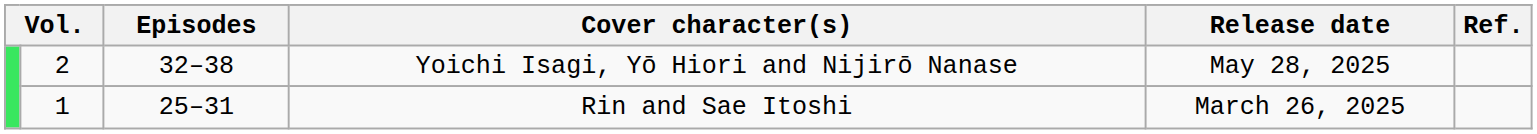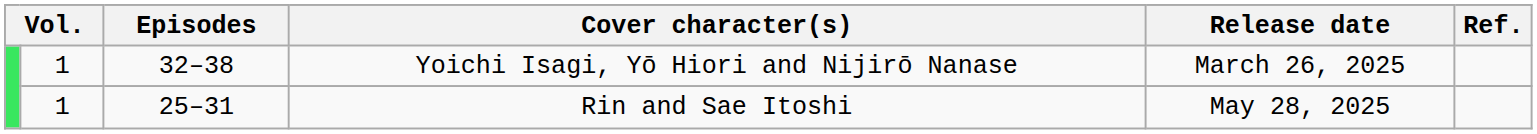 <table class="wikitable" style="text-align: center; width: 50%;">
 <tr>
 <th colspan="2">Vol.</th>
 <th>Episodes</th>
 <th>Cover character(s)</th>
 <th scope="column">Release date</th>
 <th width="5%">Ref.</th>
 </tr>
 <tr>
 <td rowspan="4" width="1%" style="background: #39E75F;"></td>
-<td>2</td>
+<td>1</td>
 <td>32–38</td>
 <td>Yoichi Isagi, Yō Hiori and Nijirō Nanase</td>
-<td>May 28, 2025</td>
+<td>March 26, 2025</td>
 <td></td>
 </tr>
 <tr>
 <td>1</td>
 <td>25–31</td>
 <td>Rin and Sae Itoshi</td>
-<td>March 26, 2025</td>
+<td>May 28, 2025</td>
 <td></td>
 </tr>
 </table>
